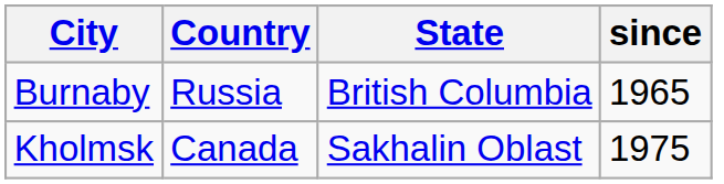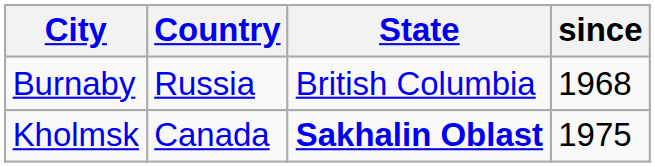 <table class="wikitable">
 <tr>
 <th><a href='#'>City</a></th>
 <th><a href='#'>Country</a></th>
 <th><a href='#'>State</a></th>
 <th>since</th>
 </tr>
 <tr>
 <td><a href='#'>Burnaby</a></td>
 <td> <a href='#'>Russia</a></td>
 <td><a href='#'>British Columbia</a></td>
-<td>1965</td>
+<td>1968</td>
 </tr>
 <tr>
 <td><a href='#'>Kholmsk</a></td>
 <td> <a href='#'>Canada</a></td>
-<td><a href='#'>Sakhalin Oblast</a></td>
+<td><strong><a href='#'>Sakhalin Oblast</a></strong></td>
 <td>1975</td>
 </tr>
 </table>
